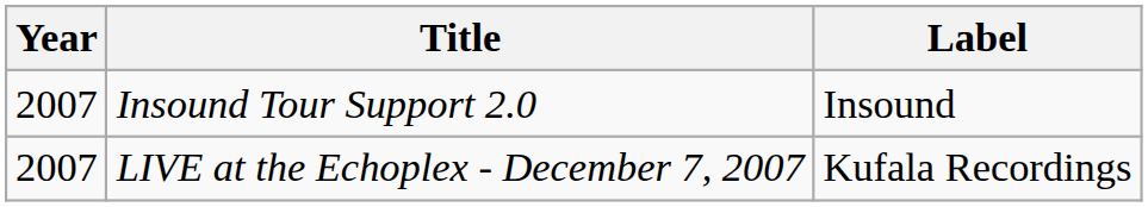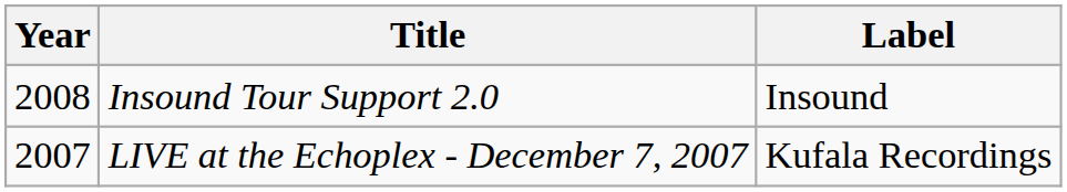 <table class="wikitable">
 <tr>
 <th align="left">Year</th>
 <th align="left">Title</th>
 <th align="left">Label</th>
 </tr>
 <tr>
-<td>2007</td>
+<td>2008</td>
 <td><em>Insound Tour Support 2.0</em></td>
 <td>Insound</td>
 </tr>
 <tr>
 <td>2007</td>
 <td><em>LIVE at the Echoplex - December 7, 2007</em></td>
 <td>Kufala Recordings</td>
 </tr>
 </table>
